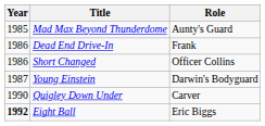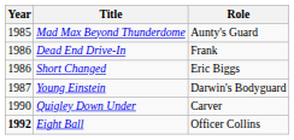 <table class="wikitable sortable">
 <tr>
 <th>Year</th>
 <th>Title</th>
 <th>Role</th>
 </tr>
 <tr>
 <td>1985</td>
 <td><em><a href='#'>Mad Max Beyond Thunderdome</a></em></td>
 <td>Aunty's Guard</td>
 </tr>
 <tr>
 <td>1986</td>
 <td><em><a href='#'>Dead End Drive-In</a></em></td>
 <td>Frank</td>
 </tr>
 <tr>
 <td>1986</td>
 <td><em><a href='#'>Short Changed</a></em></td>
-<td>Officer Collins</td>
+<td>Eric Biggs</td>
 </tr>
 <tr>
 <td>1987</td>
 <td><em><a href='#'>Young Einstein</a></em></td>
 <td>Darwin's Bodyguard</td>
 </tr>
 <tr>
 <td>1990</td>
 <td><em><a href='#'>Quigley Down Under</a></em></td>
 <td>Carver</td>
 </tr>
 <tr>
 <td><strong>1992</strong></td>
 <td><em><a href='#'>Eight Ball</a></em></td>
-<td>Eric Biggs</td>
+<td>Officer Collins</td>
 </tr>
 </table>
